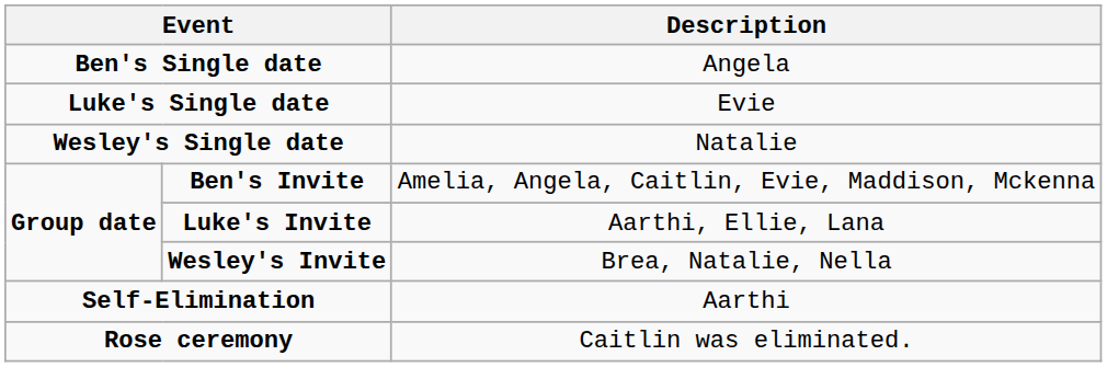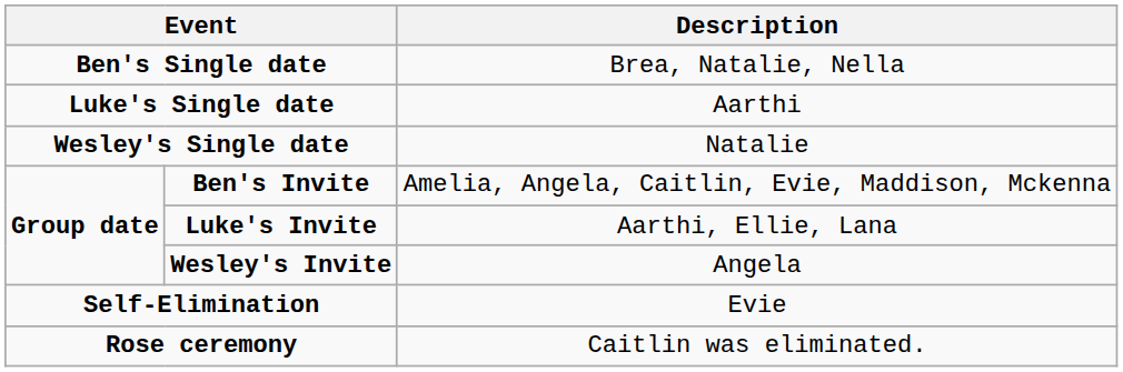 <table class="wikitable sortable" style="text-align:center;">
 <tr>
 <th colspan="2">Event</th>
 <th>Description</th>
 </tr>
 <tr>
 <td colspan="2"><strong>Ben's Single date</strong></td>
-<td>Angela</td>
+<td>Brea, Natalie, Nella</td>
 </tr>
 <tr>
 <td colspan="2"><strong>Luke's Single date</strong></td>
-<td>Evie</td>
+<td>Aarthi</td>
 </tr>
 <tr>
 <td colspan="2"><strong>Wesley's Single date</strong></td>
 <td>Natalie</td>
 </tr>
 <tr>
 <td rowspan="3"><strong>Group date</strong></td>
 <td><strong>Ben's Invite</strong></td>
 <td>Amelia, Angela, Caitlin, Evie, Maddison, Mckenna</td>
 </tr>
 <tr>
 <td><strong>Luke's Invite</strong></td>
 <td>Aarthi, Ellie, Lana</td>
 </tr>
 <tr>
 <td><strong>Wesley's Invite</strong></td>
-<td>Brea, Natalie, Nella</td>
+<td>Angela</td>
 </tr>
 <tr>
 <td colspan="2"><strong>Self-Elimination</strong></td>
-<td>Aarthi</td>
+<td>Evie</td>
 </tr>
 <tr>
 <td colspan="2"><strong>Rose ceremony</strong></td>
 <td>Caitlin was eliminated.</td>
 </tr>
 </table>
